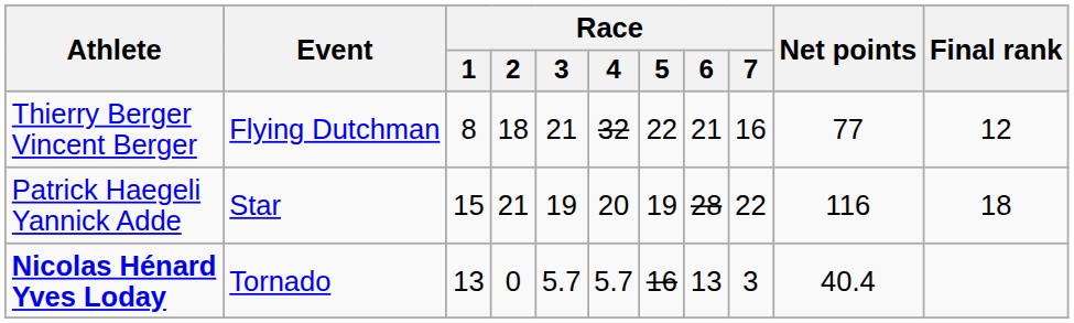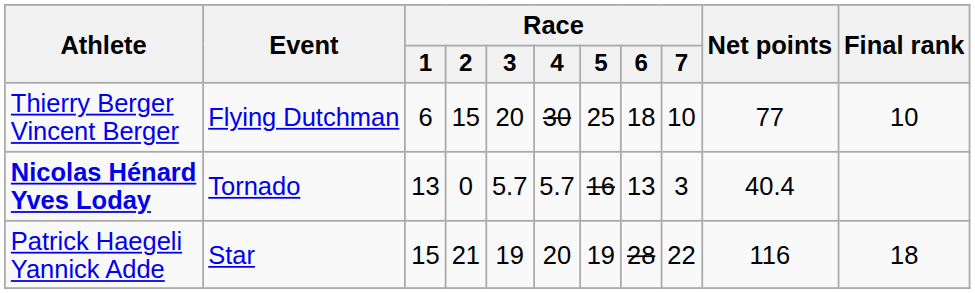 <table class="wikitable" style="font-size:90%">
 <tr>
 <th rowspan=2>Athlete</th>
 <th rowspan=2>Event</th>
 <th colspan=7>Race</th>
 <th rowspan=2>Net points</th>
 <th rowspan=2>Final rank</th>
 </tr>
 <tr style="font-size:95%">
 <th>1</th>
 <th>2</th>
 <th>3</th>
 <th>4</th>
 <th>5</th>
 <th>6</th>
 <th>7</th>
 </tr>
 <tr align=center>
 <td align=left><a href='#'>Thierry Berger</a><br><a href='#'>Vincent Berger</a></td>
 <td align=left><a href='#'>Flying Dutchman</a></td>
-<td>8</td>
+<td>6</td>
+<td>15</td>
+<td>20</td>
+<td><s>30</s></td>
+<td>25</td>
 <td>18</td>
-<td>21</td>
-<td><s>32</s></td>
-<td>22</td>
-<td>21</td>
-<td>16</td>
+<td>10</td>
 <td>77</td>
-<td>12</td>
+<td>10</td>
+</tr>
+<tr align=center>
+<td align=left><strong><a href='#'>Nicolas Hénard</a><br><a href='#'>Yves Loday</a></strong></td>
+<td align=left><a href='#'>Tornado</a></td>
+<td>13</td>
+<td>0</td>
+<td>5.7</td>
+<td>5.7</td>
+<td><s>16</s></td>
+<td>13</td>
+<td>3</td>
+<td>40.4</td>
+<td></td>
 </tr>
 <tr align=center>
 <td align=left><a href='#'>Patrick Haegeli</a><br><a href='#'>Yannick Adde</a></td>
 <td align=left><a href='#'>Star</a></td>
 <td>15</td>
 <td>21</td>
 <td>19</td>
 <td>20</td>
 <td>19</td>
 <td><s>28</s></td>
 <td>22</td>
 <td>116</td>
 <td>18</td>
 </tr>
-<tr align=center>
-<td align=left><strong><a href='#'>Nicolas Hénard</a><br><a href='#'>Yves Loday</a></strong></td>
-<td align=left><a href='#'>Tornado</a></td>
-<td>13</td>
-<td>0</td>
-<td>5.7</td>
-<td>5.7</td>
-<td><s>16</s></td>
-<td>13</td>
-<td>3</td>
-<td>40.4</td>
-<td></td>
-</tr>
 </table>
